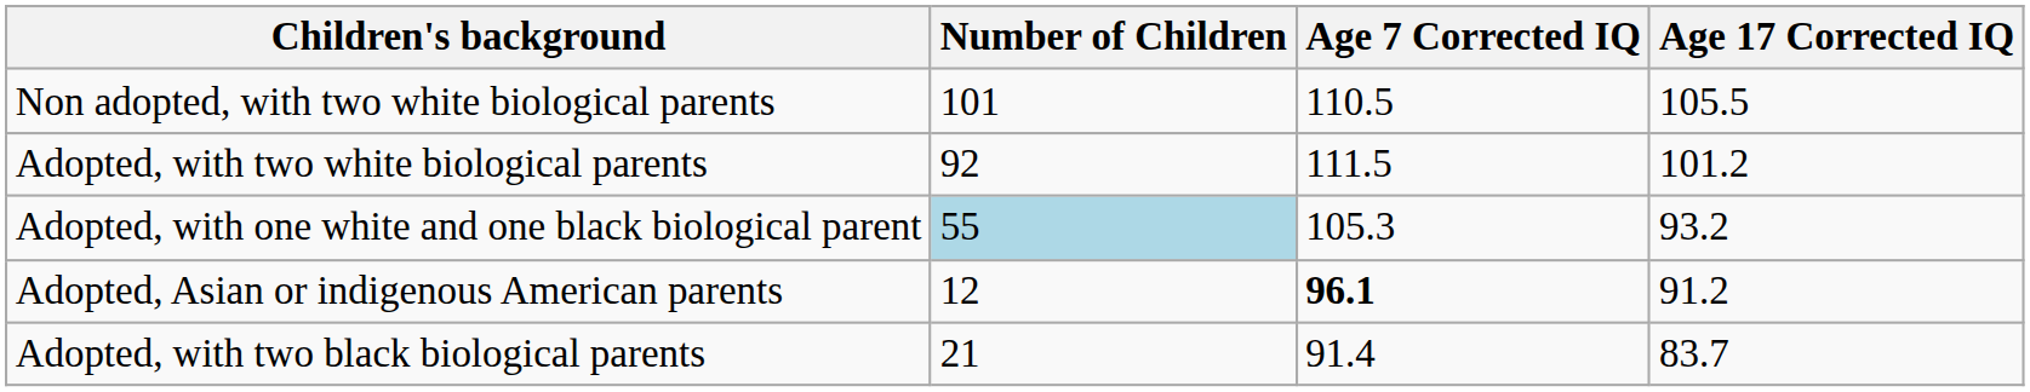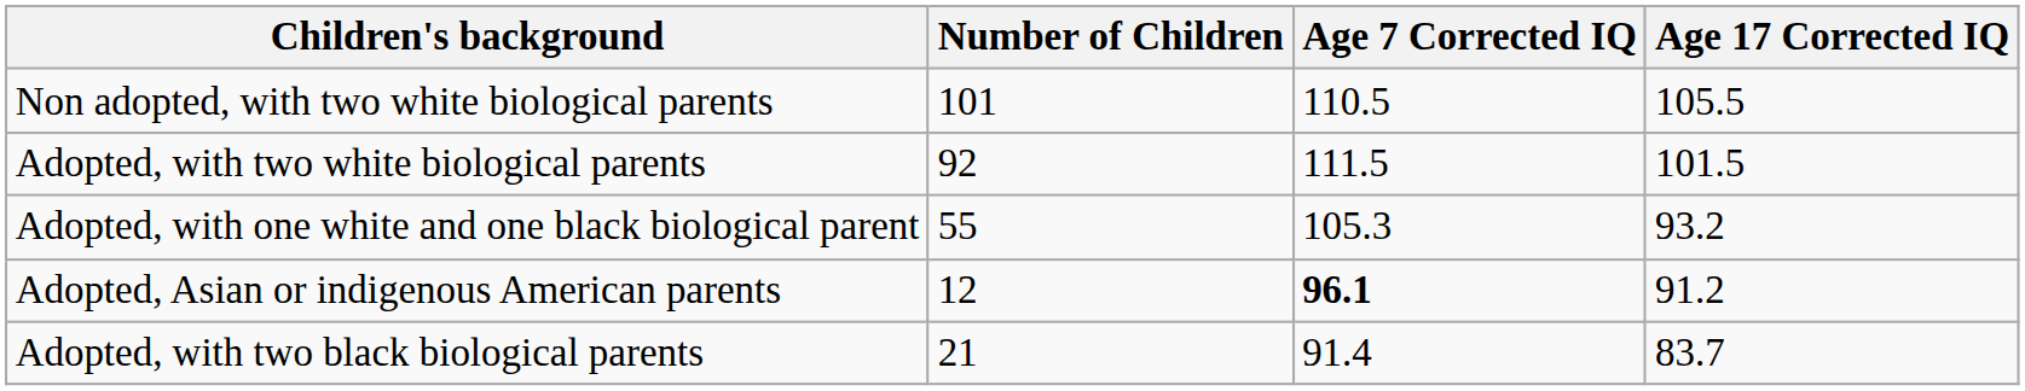 <table class="wikitable">
 <tr>
 <th>Children's background</th>
 <th>Number of Children</th>
 <th>Age 7 Corrected IQ</th>
 <th>Age 17 Corrected IQ</th>
 </tr>
 <tr>
 <td>Non adopted, with two white biological parents</td>
 <td>101</td>
 <td>110.5</td>
 <td>105.5</td>
 </tr>
 <tr>
 <td>Adopted, with two white biological parents</td>
 <td>92</td>
 <td>111.5</td>
-<td>101.2</td>
+<td>101.5</td>
 </tr>
 <tr>
 <td>Adopted, with one white and one black biological parent</td>
-<td style="background: lightblue;">55</td>
+<td>55</td>
 <td>105.3</td>
 <td>93.2</td>
 </tr>
 <tr>
 <td>Adopted, Asian or indigenous American parents</td>
 <td>12</td>
 <td><strong>96.1</strong></td>
 <td>91.2</td>
 </tr>
 <tr>
 <td>Adopted, with two black biological parents</td>
 <td>21</td>
 <td>91.4</td>
 <td>83.7</td>
 </tr>
 </table>
